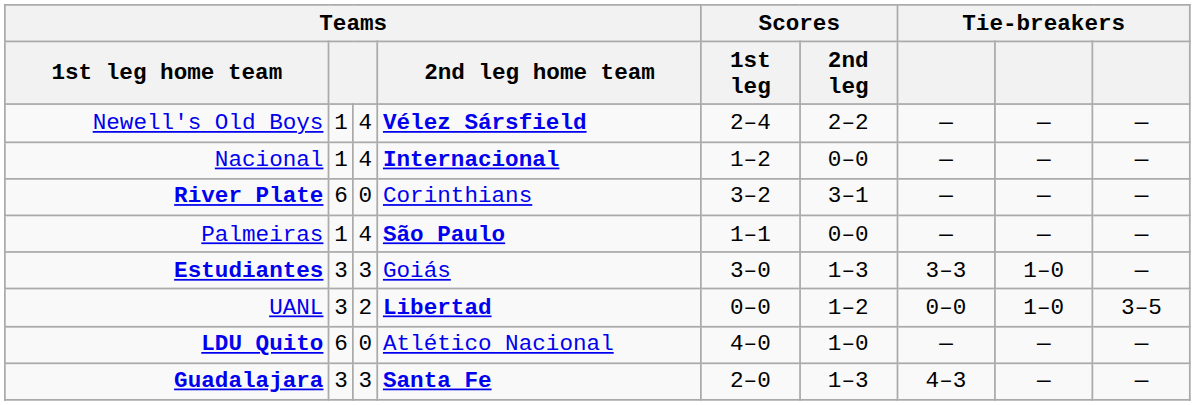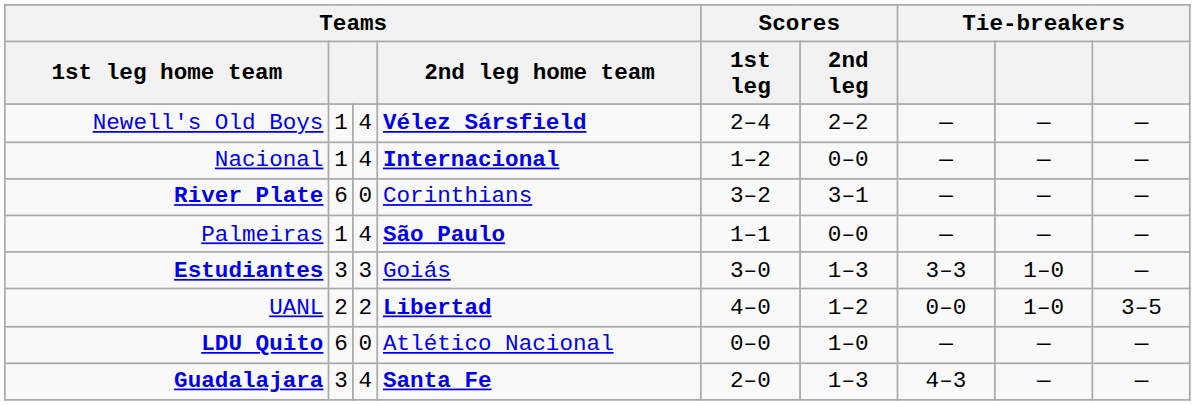 <table class="wikitable" style="text-align: center;">
 <tr>
 <th colspan=4>Teams</th>
 <th colspan=2>Scores</th>
 <th colspan=3>Tie-breakers</th>
 </tr>
 <tr>
 <th width="180">1st leg home team</th>
 <th colspan=2></th>
 <th width="180">2nd leg home team</th>
 <th width="50">1st leg</th>
 <th width="50">2nd leg</th>
 <th width="50"></th>
 <th width="50"></th>
 <th width="50"></th>
 </tr>
 <tr>
 <td align=right><a href='#'>Newell's Old Boys</a> </td>
 <td>1</td>
 <td>4</td>
 <td align=left> <strong><a href='#'>Vélez Sársfield</a></strong></td>
 <td>2–4</td>
 <td>2–2</td>
 <td>—</td>
 <td>—</td>
 <td>—</td>
 </tr>
 <tr>
 <td align=right><a href='#'>Nacional</a> </td>
 <td>1</td>
 <td>4</td>
 <td align=left> <strong><a href='#'>Internacional</a></strong></td>
 <td>1–2</td>
 <td>0–0</td>
 <td>—</td>
 <td>—</td>
 <td>—</td>
 </tr>
 <tr>
 <td align=right><strong><a href='#'>River Plate</a></strong> </td>
 <td>6</td>
 <td>0</td>
 <td align=left> <a href='#'>Corinthians</a></td>
 <td>3–2</td>
 <td>3–1</td>
 <td>—</td>
 <td>—</td>
 <td>—</td>
 </tr>
 <tr>
 <td align=right><a href='#'>Palmeiras</a> </td>
 <td>1</td>
 <td>4</td>
 <td align=left> <strong><a href='#'>São Paulo</a></strong></td>
 <td>1–1</td>
 <td>0–0</td>
 <td>—</td>
 <td>—</td>
 <td>—</td>
 </tr>
 <tr>
 <td align=right><strong><a href='#'>Estudiantes</a></strong> </td>
 <td>3</td>
 <td>3</td>
 <td align=left> <a href='#'>Goiás</a></td>
 <td>3–0</td>
 <td>1–3</td>
 <td>3–3</td>
 <td>1–0</td>
 <td>—</td>
 </tr>
 <tr>
 <td align=right><a href='#'>UANL</a> </td>
-<td>3</td>
+<td>2</td>
 <td>2</td>
 <td align=left> <strong><a href='#'>Libertad</a></strong></td>
-<td>0–0</td>
+<td>4–0</td>
 <td>1–2</td>
 <td>0–0</td>
 <td>1–0</td>
 <td>3–5</td>
 </tr>
 <tr>
 <td align=right><strong><a href='#'>LDU Quito</a></strong> </td>
 <td>6</td>
 <td>0</td>
 <td align=left> <a href='#'>Atlético Nacional</a></td>
-<td>4–0</td>
+<td>0–0</td>
 <td>1–0</td>
 <td>—</td>
 <td>—</td>
 <td>—</td>
 </tr>
 <tr>
 <td align=right><strong><a href='#'>Guadalajara</a></strong> </td>
 <td>3</td>
-<td>3</td>
+<td>4</td>
 <td align=left><strong> <a href='#'>Santa Fe</a></strong></td>
 <td>2–0</td>
 <td>1–3</td>
 <td>4–3</td>
 <td>—</td>
 <td>—</td>
 </tr>
 </table>
